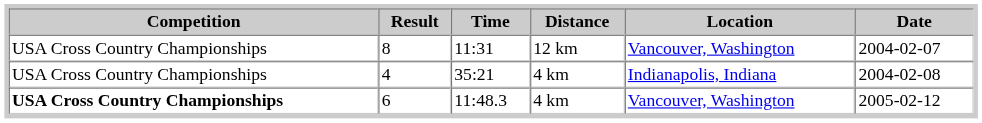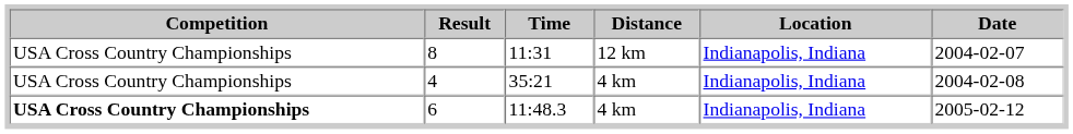 <table border="1" cellpadding="2" cellspacing="0" style="width:70%; margin:4px; border:4px solid #ccc;">
 <tr style="text-align:center; background:#ccc;">
 <th>Competition</th>
 <th>Result</th>
 <th>Time</th>
 <th>Distance</th>
 <th>Location</th>
 <th>Date</th>
 </tr>
 <tr>
 <td>USA Cross Country Championships</td>
 <td>8</td>
 <td>11:31</td>
 <td>12 km</td>
-<td><a href='#'>Vancouver, Washington</a></td>
+<td><a href='#'>Indianapolis, Indiana</a></td>
 <td>2004-02-07</td>
 </tr>
 <tr>
 <td>USA Cross Country Championships</td>
 <td>4</td>
 <td>35:21</td>
 <td>4 km</td>
 <td><a href='#'>Indianapolis, Indiana</a></td>
 <td>2004-02-08</td>
 </tr>
 <tr>
 <td><strong>USA Cross Country Championships</strong></td>
 <td>6</td>
 <td>11:48.3</td>
 <td>4 km</td>
-<td><a href='#'>Vancouver, Washington</a></td>
+<td><a href='#'>Indianapolis, Indiana</a></td>
 <td>2005-02-12</td>
 </tr>
 </table>
